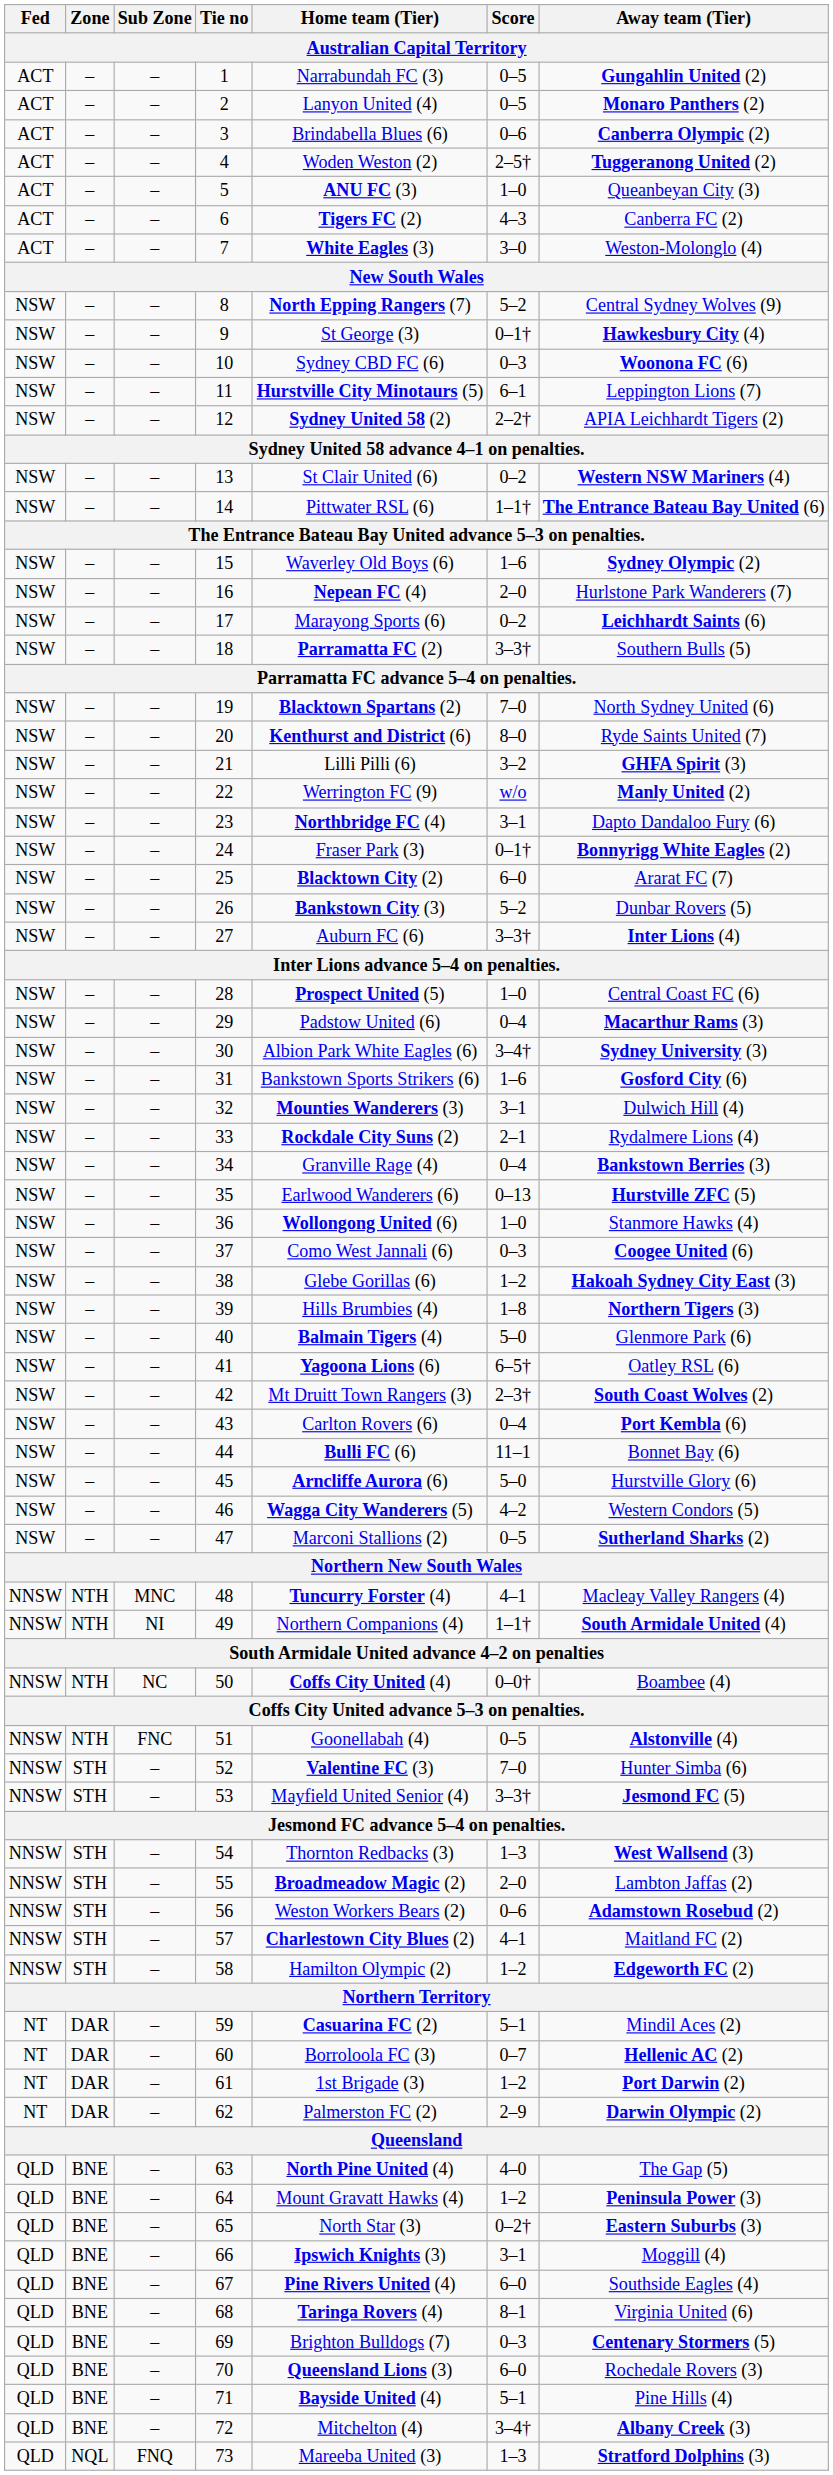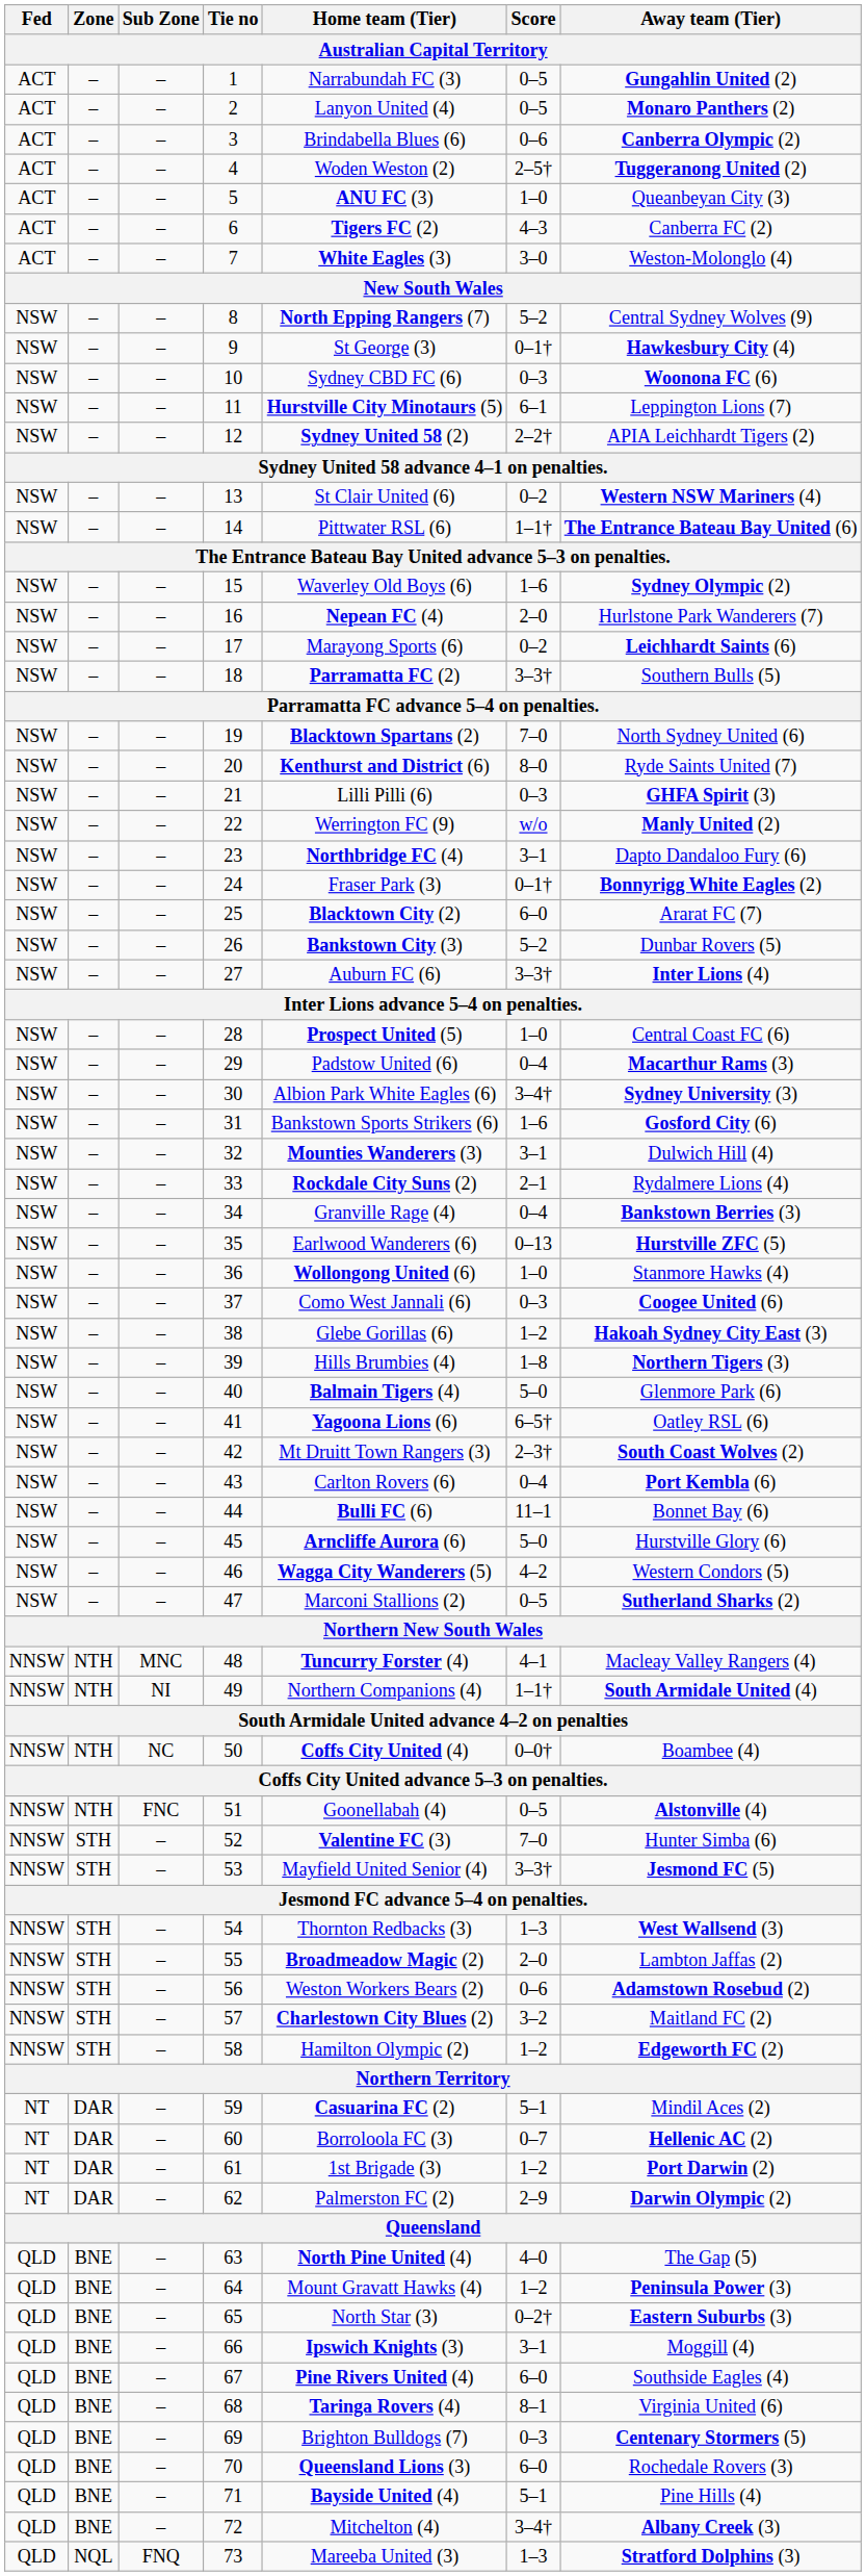 <table class="wikitable" style="text-align:center">
 <tr>
 <th>Fed</th>
 <th>Zone</th>
 <th>Sub Zone</th>
 <th>Tie no</th>
 <th>Home team (Tier)</th>
 <th>Score</th>
 <th>Away team (Tier)</th>
 </tr>
 <tr>
 <th colspan=7><a href='#'>Australian Capital Territory</a></th>
 </tr>
 <tr>
 <td>ACT</td>
 <td>–</td>
 <td>–</td>
 <td>1</td>
 <td><a href='#'>Narrabundah FC</a> (3)</td>
 <td>0–5</td>
 <td><strong><a href='#'>Gungahlin United</a></strong> (2)</td>
 </tr>
 <tr>
 <td>ACT</td>
 <td>–</td>
 <td>–</td>
 <td>2</td>
 <td><a href='#'>Lanyon United</a> (4)</td>
 <td>0–5</td>
 <td><strong><a href='#'>Monaro Panthers</a></strong> (2)</td>
 </tr>
 <tr>
 <td>ACT</td>
 <td>–</td>
 <td>–</td>
 <td>3</td>
 <td><a href='#'>Brindabella Blues</a> (6)</td>
 <td>0–6</td>
 <td><strong><a href='#'>Canberra Olympic</a></strong> (2)</td>
 </tr>
 <tr>
 <td>ACT</td>
 <td>–</td>
 <td>–</td>
 <td>4</td>
 <td><a href='#'>Woden Weston</a> (2)</td>
 <td>2–5†</td>
 <td><strong><a href='#'>Tuggeranong United</a></strong> (2)</td>
 </tr>
 <tr>
 <td>ACT</td>
 <td>–</td>
 <td>–</td>
 <td>5</td>
 <td><strong><a href='#'>ANU FC</a></strong> (3)</td>
 <td>1–0</td>
 <td><a href='#'>Queanbeyan City</a> (3)</td>
 </tr>
 <tr>
 <td>ACT</td>
 <td>–</td>
 <td>–</td>
 <td>6</td>
 <td><strong><a href='#'>Tigers FC</a></strong> (2)</td>
 <td>4–3</td>
 <td><a href='#'>Canberra FC</a> (2)</td>
 </tr>
 <tr>
 <td>ACT</td>
 <td>–</td>
 <td>–</td>
 <td>7</td>
 <td><strong><a href='#'>White Eagles</a></strong> (3)</td>
 <td>3–0</td>
 <td><a href='#'>Weston-Molonglo</a> (4)</td>
 </tr>
 <tr>
 <th colspan=7><a href='#'>New South Wales</a></th>
 </tr>
 <tr>
 <td>NSW</td>
 <td>–</td>
 <td>–</td>
 <td>8</td>
 <td><strong><a href='#'>North Epping Rangers</a></strong> (7)</td>
 <td>5–2</td>
 <td><a href='#'>Central Sydney Wolves</a> (9)</td>
 </tr>
 <tr>
 <td>NSW</td>
 <td>–</td>
 <td>–</td>
 <td>9</td>
 <td><a href='#'>St George</a> (3)</td>
 <td>0–1†</td>
 <td><strong><a href='#'>Hawkesbury City</a></strong> (4)</td>
 </tr>
 <tr>
 <td>NSW</td>
 <td>–</td>
 <td>–</td>
 <td>10</td>
 <td><a href='#'>Sydney CBD FC</a> (6)</td>
 <td>0–3</td>
 <td><strong><a href='#'>Woonona FC</a></strong> (6)</td>
 </tr>
 <tr>
 <td>NSW</td>
 <td>–</td>
 <td>–</td>
 <td>11</td>
 <td><strong><a href='#'>Hurstville City Minotaurs</a></strong> (5)</td>
 <td>6–1</td>
 <td><a href='#'>Leppington Lions</a> (7)</td>
 </tr>
 <tr>
 <td>NSW</td>
 <td>–</td>
 <td>–</td>
 <td>12</td>
 <td><strong><a href='#'>Sydney United 58</a></strong> (2)</td>
 <td>2–2†</td>
 <td><a href='#'>APIA Leichhardt Tigers</a> (2)</td>
 </tr>
 <tr>
 <th colspan=7>Sydney United 58 advance 4–1 on penalties.</th>
 </tr>
 <tr>
 <td>NSW</td>
 <td>–</td>
 <td>–</td>
 <td>13</td>
 <td><a href='#'>St Clair United</a> (6)</td>
 <td>0–2</td>
 <td><strong><a href='#'>Western NSW Mariners</a></strong> (4)</td>
 </tr>
 <tr>
 <td>NSW</td>
 <td>–</td>
 <td>–</td>
 <td>14</td>
 <td><a href='#'>Pittwater RSL</a> (6)</td>
 <td>1–1†</td>
 <td><strong><a href='#'>The Entrance Bateau Bay United</a></strong> (6)</td>
 </tr>
 <tr>
 <th colspan=7>The Entrance Bateau Bay United advance 5–3 on penalties.</th>
 </tr>
 <tr>
 <td>NSW</td>
 <td>–</td>
 <td>–</td>
 <td>15</td>
 <td><a href='#'>Waverley Old Boys</a> (6)</td>
 <td>1–6</td>
 <td><strong><a href='#'>Sydney Olympic</a></strong> (2)</td>
 </tr>
 <tr>
 <td>NSW</td>
 <td>–</td>
 <td>–</td>
 <td>16</td>
 <td><strong><a href='#'>Nepean FC</a></strong> (4)</td>
 <td>2–0</td>
 <td><a href='#'>Hurlstone Park Wanderers</a> (7)</td>
 </tr>
 <tr>
 <td>NSW</td>
 <td>–</td>
 <td>–</td>
 <td>17</td>
 <td><a href='#'>Marayong Sports</a> (6)</td>
 <td>0–2</td>
 <td><strong><a href='#'>Leichhardt Saints</a></strong> (6)</td>
 </tr>
 <tr>
 <td>NSW</td>
 <td>–</td>
 <td>–</td>
 <td>18</td>
 <td><strong><a href='#'>Parramatta FC</a></strong> (2)</td>
 <td>3–3†</td>
 <td><a href='#'>Southern Bulls</a> (5)</td>
 </tr>
 <tr>
 <th colspan=7>Parramatta FC advance 5–4 on penalties.</th>
 </tr>
 <tr>
 <td>NSW</td>
 <td>–</td>
 <td>–</td>
 <td>19</td>
 <td><strong><a href='#'>Blacktown Spartans</a></strong> (2)</td>
 <td>7–0</td>
 <td><a href='#'>North Sydney United</a> (6)</td>
 </tr>
 <tr>
 <td>NSW</td>
 <td>–</td>
 <td>–</td>
 <td>20</td>
 <td><strong><a href='#'>Kenthurst and District</a></strong> (6)</td>
 <td>8–0</td>
 <td><a href='#'>Ryde Saints United</a> (7)</td>
 </tr>
 <tr>
 <td>NSW</td>
 <td>–</td>
 <td>–</td>
 <td>21</td>
 <td>Lilli Pilli (6)</td>
-<td>3–2</td>
+<td>0–3</td>
 <td><strong><a href='#'>GHFA Spirit</a></strong> (3)</td>
 </tr>
 <tr>
 <td>NSW</td>
 <td>–</td>
 <td>–</td>
 <td>22</td>
 <td><a href='#'>Werrington FC</a> (9)</td>
 <td><a href='#'>w/o</a></td>
 <td><strong><a href='#'>Manly United</a></strong> (2)</td>
 </tr>
 <tr>
 <td>NSW</td>
 <td>–</td>
 <td>–</td>
 <td>23</td>
 <td><strong><a href='#'>Northbridge FC</a></strong> (4)</td>
 <td>3–1</td>
 <td><a href='#'>Dapto Dandaloo Fury</a> (6)</td>
 </tr>
 <tr>
 <td>NSW</td>
 <td>–</td>
 <td>–</td>
 <td>24</td>
 <td><a href='#'>Fraser Park</a> (3)</td>
 <td>0–1†</td>
 <td><strong><a href='#'>Bonnyrigg White Eagles</a></strong> (2)</td>
 </tr>
 <tr>
 <td>NSW</td>
 <td>–</td>
 <td>–</td>
 <td>25</td>
 <td><strong><a href='#'>Blacktown City</a></strong> (2)</td>
 <td>6–0</td>
 <td><a href='#'>Ararat FC</a> (7)</td>
 </tr>
 <tr>
 <td>NSW</td>
 <td>–</td>
 <td>–</td>
 <td>26</td>
 <td><strong><a href='#'>Bankstown City</a></strong> (3)</td>
 <td>5–2</td>
 <td><a href='#'>Dunbar Rovers</a> (5)</td>
 </tr>
 <tr>
 <td>NSW</td>
 <td>–</td>
 <td>–</td>
 <td>27</td>
 <td><a href='#'>Auburn FC</a> (6)</td>
 <td>3–3†</td>
 <td><strong><a href='#'>Inter Lions</a></strong> (4)</td>
 </tr>
 <tr>
 <th colspan=7>Inter Lions advance 5–4 on penalties.</th>
 </tr>
 <tr>
 <td>NSW</td>
 <td>–</td>
 <td>–</td>
 <td>28</td>
 <td><strong><a href='#'>Prospect United</a></strong> (5)</td>
 <td>1–0</td>
 <td><a href='#'>Central Coast FC</a> (6)</td>
 </tr>
 <tr>
 <td>NSW</td>
 <td>–</td>
 <td>–</td>
 <td>29</td>
 <td><a href='#'>Padstow United</a> (6)</td>
 <td>0–4</td>
 <td><strong><a href='#'>Macarthur Rams</a></strong> (3)</td>
 </tr>
 <tr>
 <td>NSW</td>
 <td>–</td>
 <td>–</td>
 <td>30</td>
 <td><a href='#'>Albion Park White Eagles</a> (6)</td>
 <td>3–4†</td>
 <td><strong><a href='#'>Sydney University</a></strong> (3)</td>
 </tr>
 <tr>
 <td>NSW</td>
 <td>–</td>
 <td>–</td>
 <td>31</td>
 <td><a href='#'>Bankstown Sports Strikers</a> (6)</td>
 <td>1–6</td>
 <td><strong><a href='#'>Gosford City</a></strong> (6)</td>
 </tr>
 <tr>
 <td>NSW</td>
 <td>–</td>
 <td>–</td>
 <td>32</td>
 <td><strong><a href='#'>Mounties Wanderers</a></strong> (3)</td>
 <td>3–1</td>
 <td><a href='#'>Dulwich Hill</a> (4)</td>
 </tr>
 <tr>
 <td>NSW</td>
 <td>–</td>
 <td>–</td>
 <td>33</td>
 <td><strong><a href='#'>Rockdale City Suns</a></strong> (2)</td>
 <td>2–1</td>
 <td><a href='#'>Rydalmere Lions</a> (4)</td>
 </tr>
 <tr>
 <td>NSW</td>
 <td>–</td>
 <td>–</td>
 <td>34</td>
 <td><a href='#'>Granville Rage</a> (4)</td>
 <td>0–4</td>
 <td><strong><a href='#'>Bankstown Berries</a></strong> (3)</td>
 </tr>
 <tr>
 <td>NSW</td>
 <td>–</td>
 <td>–</td>
 <td>35</td>
 <td><a href='#'>Earlwood Wanderers</a> (6)</td>
 <td>0–13</td>
 <td><strong><a href='#'>Hurstville ZFC</a></strong> (5)</td>
 </tr>
 <tr>
 <td>NSW</td>
 <td>–</td>
 <td>–</td>
 <td>36</td>
 <td><strong><a href='#'>Wollongong United</a></strong> (6)</td>
 <td>1–0</td>
 <td><a href='#'>Stanmore Hawks</a> (4)</td>
 </tr>
 <tr>
 <td>NSW</td>
 <td>–</td>
 <td>–</td>
 <td>37</td>
 <td><a href='#'>Como West Jannali</a> (6)</td>
 <td>0–3</td>
 <td><strong><a href='#'>Coogee United</a></strong> (6)</td>
 </tr>
 <tr>
 <td>NSW</td>
 <td>–</td>
 <td>–</td>
 <td>38</td>
 <td><a href='#'>Glebe Gorillas</a> (6)</td>
 <td>1–2</td>
 <td><strong><a href='#'>Hakoah Sydney City East</a></strong> (3)</td>
 </tr>
 <tr>
 <td>NSW</td>
 <td>–</td>
 <td>–</td>
 <td>39</td>
 <td><a href='#'>Hills Brumbies</a> (4)</td>
 <td>1–8</td>
 <td><strong><a href='#'>Northern Tigers</a></strong> (3)</td>
 </tr>
 <tr>
 <td>NSW</td>
 <td>–</td>
 <td>–</td>
 <td>40</td>
 <td><strong><a href='#'>Balmain Tigers</a></strong> (4)</td>
 <td>5–0</td>
 <td><a href='#'>Glenmore Park</a> (6)</td>
 </tr>
 <tr>
 <td>NSW</td>
 <td>–</td>
 <td>–</td>
 <td>41</td>
 <td><strong><a href='#'>Yagoona Lions</a></strong> (6)</td>
 <td>6–5†</td>
 <td><a href='#'>Oatley RSL</a> (6)</td>
 </tr>
 <tr>
 <td>NSW</td>
 <td>–</td>
 <td>–</td>
 <td>42</td>
 <td><a href='#'>Mt Druitt Town Rangers</a> (3)</td>
 <td>2–3†</td>
 <td><strong><a href='#'>South Coast Wolves</a></strong> (2)</td>
 </tr>
 <tr>
 <td>NSW</td>
 <td>–</td>
 <td>–</td>
 <td>43</td>
 <td><a href='#'>Carlton Rovers</a> (6)</td>
 <td>0–4</td>
 <td><strong><a href='#'>Port Kembla</a></strong> (6)</td>
 </tr>
 <tr>
 <td>NSW</td>
 <td>–</td>
 <td>–</td>
 <td>44</td>
 <td><strong><a href='#'>Bulli FC</a></strong> (6)</td>
 <td>11–1</td>
 <td><a href='#'>Bonnet Bay</a> (6)</td>
 </tr>
 <tr>
 <td>NSW</td>
 <td>–</td>
 <td>–</td>
 <td>45</td>
 <td><strong><a href='#'>Arncliffe Aurora</a></strong> (6)</td>
 <td>5–0</td>
 <td><a href='#'>Hurstville Glory</a> (6)</td>
 </tr>
 <tr>
 <td>NSW</td>
 <td>–</td>
 <td>–</td>
 <td>46</td>
 <td><strong><a href='#'>Wagga City Wanderers</a></strong> (5)</td>
 <td>4–2</td>
 <td><a href='#'>Western Condors</a> (5)</td>
 </tr>
 <tr>
 <td>NSW</td>
 <td>–</td>
 <td>–</td>
 <td>47</td>
 <td><a href='#'>Marconi Stallions</a> (2)</td>
 <td>0–5</td>
 <td><strong><a href='#'>Sutherland Sharks</a></strong> (2)</td>
 </tr>
 <tr>
 <th colspan=7><a href='#'>Northern New South Wales</a></th>
 </tr>
 <tr>
 <td>NNSW</td>
 <td>NTH</td>
 <td>MNC</td>
 <td>48</td>
 <td><strong><a href='#'>Tuncurry Forster</a></strong> (4)</td>
 <td>4–1</td>
 <td><a href='#'>Macleay Valley Rangers</a> (4)</td>
 </tr>
 <tr>
 <td>NNSW</td>
 <td>NTH</td>
 <td>NI</td>
 <td>49</td>
 <td><a href='#'>Northern Companions</a> (4)</td>
 <td>1–1†</td>
 <td><strong><a href='#'>South Armidale United</a></strong> (4)</td>
 </tr>
 <tr>
 <th colspan=7>South Armidale United advance 4–2 on penalties</th>
 </tr>
 <tr>
 <td>NNSW</td>
 <td>NTH</td>
 <td>NC</td>
 <td>50</td>
 <td><strong><a href='#'>Coffs City United</a></strong> (4)</td>
 <td>0–0†</td>
 <td><a href='#'>Boambee</a> (4)</td>
 </tr>
 <tr>
 <th colspan=7>Coffs City United advance 5–3 on penalties.</th>
 </tr>
 <tr>
 <td>NNSW</td>
 <td>NTH</td>
 <td>FNC</td>
 <td>51</td>
 <td><a href='#'>Goonellabah</a> (4)</td>
 <td>0–5</td>
 <td><strong><a href='#'>Alstonville</a></strong> (4)</td>
 </tr>
 <tr>
 <td>NNSW</td>
 <td>STH</td>
 <td>–</td>
 <td>52</td>
 <td><strong><a href='#'>Valentine FC</a></strong> (3)</td>
 <td>7–0</td>
 <td><a href='#'>Hunter Simba</a> (6)</td>
 </tr>
 <tr>
 <td>NNSW</td>
 <td>STH</td>
 <td>–</td>
 <td>53</td>
 <td><a href='#'>Mayfield United Senior</a> (4)</td>
 <td>3–3†</td>
 <td><strong><a href='#'>Jesmond FC</a></strong> (5)</td>
 </tr>
 <tr>
 <th colspan=7>Jesmond FC advance 5–4 on penalties.</th>
 </tr>
 <tr>
 <td>NNSW</td>
 <td>STH</td>
 <td>–</td>
 <td>54</td>
 <td><a href='#'>Thornton Redbacks</a> (3)</td>
 <td>1–3</td>
 <td><strong><a href='#'>West Wallsend</a></strong> (3)</td>
 </tr>
 <tr>
 <td>NNSW</td>
 <td>STH</td>
 <td>–</td>
 <td>55</td>
 <td><strong><a href='#'>Broadmeadow Magic</a></strong> (2)</td>
 <td>2–0</td>
 <td><a href='#'>Lambton Jaffas</a> (2)</td>
 </tr>
 <tr>
 <td>NNSW</td>
 <td>STH</td>
 <td>–</td>
 <td>56</td>
 <td><a href='#'>Weston Workers Bears</a> (2)</td>
 <td>0–6</td>
 <td><strong><a href='#'>Adamstown Rosebud</a></strong> (2)</td>
 </tr>
 <tr>
 <td>NNSW</td>
 <td>STH</td>
 <td>–</td>
 <td>57</td>
 <td><strong><a href='#'>Charlestown City Blues</a></strong> (2)</td>
-<td>4–1</td>
+<td>3–2</td>
 <td><a href='#'>Maitland FC</a> (2)</td>
 </tr>
 <tr>
 <td>NNSW</td>
 <td>STH</td>
 <td>–</td>
 <td>58</td>
 <td><a href='#'>Hamilton Olympic</a> (2)</td>
 <td>1–2</td>
 <td><strong><a href='#'>Edgeworth FC</a></strong> (2)</td>
 </tr>
 <tr>
 <th colspan=7><a href='#'>Northern Territory</a></th>
 </tr>
 <tr>
 <td>NT</td>
 <td>DAR</td>
 <td>–</td>
 <td>59</td>
 <td><strong><a href='#'>Casuarina FC</a></strong> (2)</td>
 <td>5–1</td>
 <td><a href='#'>Mindil Aces</a> (2)</td>
 </tr>
 <tr>
 <td>NT</td>
 <td>DAR</td>
 <td>–</td>
 <td>60</td>
 <td><a href='#'>Borroloola FC</a> (3)</td>
 <td>0–7</td>
 <td><strong><a href='#'>Hellenic AC</a></strong> (2)</td>
 </tr>
 <tr>
 <td>NT</td>
 <td>DAR</td>
 <td>–</td>
 <td>61</td>
 <td><a href='#'>1st Brigade</a> (3)</td>
 <td>1–2</td>
 <td><strong><a href='#'>Port Darwin</a></strong> (2)</td>
 </tr>
 <tr>
 <td>NT</td>
 <td>DAR</td>
 <td>–</td>
 <td>62</td>
 <td><a href='#'>Palmerston FC</a> (2)</td>
 <td>2–9</td>
 <td><strong><a href='#'>Darwin Olympic</a></strong> (2)</td>
 </tr>
 <tr>
 <th colspan=7><a href='#'>Queensland</a></th>
 </tr>
 <tr>
 <td>QLD</td>
 <td>BNE</td>
 <td>–</td>
 <td>63</td>
 <td><strong><a href='#'>North Pine United</a></strong> (4)</td>
 <td>4–0</td>
 <td><a href='#'>The Gap</a> (5)</td>
 </tr>
 <tr>
 <td>QLD</td>
 <td>BNE</td>
 <td>–</td>
 <td>64</td>
 <td><a href='#'>Mount Gravatt Hawks</a> (4)</td>
 <td>1–2</td>
 <td><strong><a href='#'>Peninsula Power</a></strong> (3)</td>
 </tr>
 <tr>
 <td>QLD</td>
 <td>BNE</td>
 <td>–</td>
 <td>65</td>
 <td><a href='#'>North Star</a> (3)</td>
 <td>0–2†</td>
 <td><strong><a href='#'>Eastern Suburbs</a></strong> (3)</td>
 </tr>
 <tr>
 <td>QLD</td>
 <td>BNE</td>
 <td>–</td>
 <td>66</td>
 <td><strong><a href='#'>Ipswich Knights</a></strong> (3)</td>
 <td>3–1</td>
 <td><a href='#'>Moggill</a> (4)</td>
 </tr>
 <tr>
 <td>QLD</td>
 <td>BNE</td>
 <td>–</td>
 <td>67</td>
 <td><strong><a href='#'>Pine Rivers United</a></strong> (4)</td>
 <td>6–0</td>
 <td><a href='#'>Southside Eagles</a> (4)</td>
 </tr>
 <tr>
 <td>QLD</td>
 <td>BNE</td>
 <td>–</td>
 <td>68</td>
 <td><strong><a href='#'>Taringa Rovers</a></strong> (4)</td>
 <td>8–1</td>
 <td><a href='#'>Virginia United</a> (6)</td>
 </tr>
 <tr>
 <td>QLD</td>
 <td>BNE</td>
 <td>–</td>
 <td>69</td>
 <td><a href='#'>Brighton Bulldogs</a> (7)</td>
 <td>0–3</td>
 <td><strong><a href='#'>Centenary Stormers</a></strong> (5)</td>
 </tr>
 <tr>
 <td>QLD</td>
 <td>BNE</td>
 <td>–</td>
 <td>70</td>
 <td><strong><a href='#'>Queensland Lions</a></strong> (3)</td>
 <td>6–0</td>
 <td><a href='#'>Rochedale Rovers</a> (3)</td>
 </tr>
 <tr>
 <td>QLD</td>
 <td>BNE</td>
 <td>–</td>
 <td>71</td>
 <td><strong><a href='#'>Bayside United</a></strong> (4)</td>
 <td>5–1</td>
 <td><a href='#'>Pine Hills</a> (4)</td>
 </tr>
 <tr>
 <td>QLD</td>
 <td>BNE</td>
 <td>–</td>
 <td>72</td>
 <td><a href='#'>Mitchelton</a> (4)</td>
 <td>3–4†</td>
 <td><strong><a href='#'>Albany Creek</a></strong> (3)</td>
 </tr>
 <tr>
 <td>QLD</td>
 <td>NQL</td>
 <td>FNQ</td>
 <td>73</td>
 <td><a href='#'>Mareeba United</a> (3)</td>
 <td>1–3</td>
 <td><strong><a href='#'>Stratford Dolphins</a></strong> (3)</td>
 </tr>
 </table>
